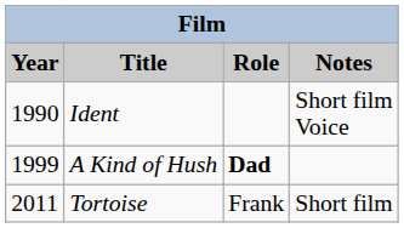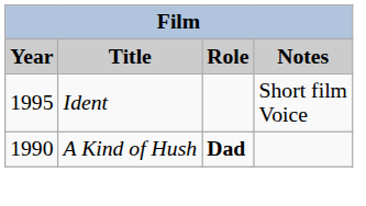 <table class="wikitable">
 <tr>
 <th colspan=4 style="background:#B0C4DE;">Film</th>
 </tr>
 <tr>
 <th style="background: #CCCCCC;">Year</th>
 <th style="background: #CCCCCC;">Title</th>
 <th style="background: #CCCCCC;">Role</th>
 <th style="background: #CCCCCC;">Notes</th>
 </tr>
 <tr>
-<td>1990</td>
+<td>1995</td>
 <td><em>Ident</em></td>
 <td></td>
 <td>Short film<br> Voice</td>
 </tr>
 <tr>
-<td>1999</td>
+<td>1990</td>
 <td><em>A Kind of Hush</em></td>
 <td><strong>Dad</strong></td>
 <td></td>
 </tr>
-<tr>
-<td>2011</td>
-<td><em>Tortoise</em></td>
-<td>Frank</td>
-<td>Short film</td>
-</tr>
 </table>
